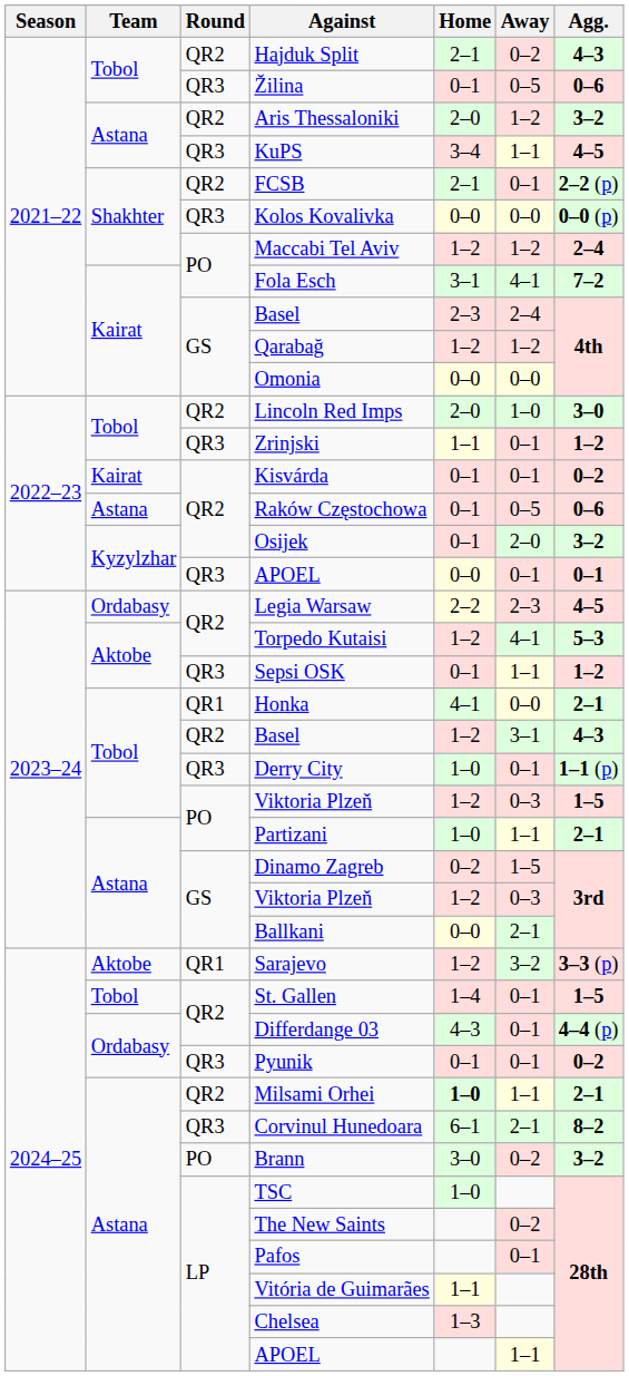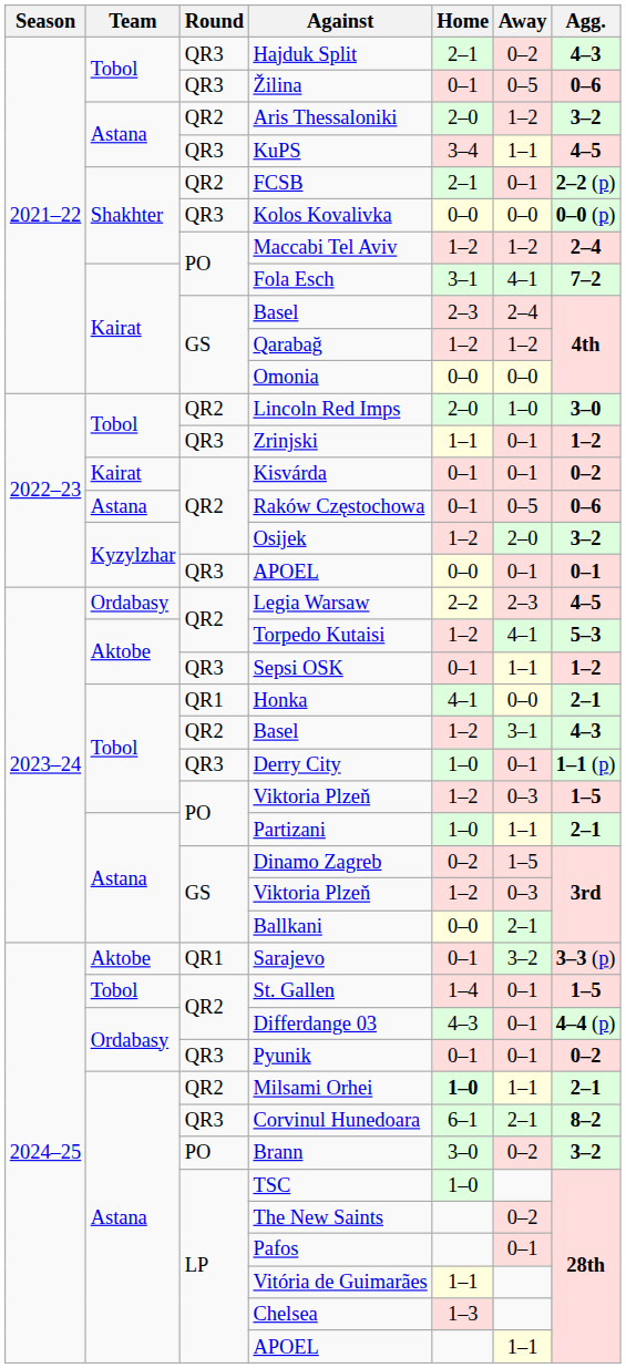 <table class="wikitable plainrowheaders">
 <tr>
 <th>Season</th>
 <th>Team</th>
 <th>Round</th>
 <th>Against</th>
 <th>Home</th>
 <th>Away</th>
 <th>Agg.</th>
 </tr>
 <tr>
 <td rowspan="11"><a href='#'>2021–22</a></td>
 <td rowspan="2"><a href='#'>Tobol</a></td>
-<td>QR2</td>
+<td>QR3</td>
 <td> <a href='#'>Hajduk Split</a></td>
 <td bgcolor="#ddffdd" align="center">2–1</td>
 <td bgcolor="#ffdddd" align="center">0–2</td>
 <td bgcolor="#ddffdd" align="center"><strong>4–3</strong></td>
 </tr>
 <tr>
 <td>QR3</td>
 <td> <a href='#'>Žilina</a></td>
 <td bgcolor="#ffdddd" align="center">0–1</td>
 <td bgcolor="#ffdddd" align="center">0–5</td>
 <td bgcolor="#ffdddd" align="center"><strong>0–6</strong></td>
 </tr>
 <tr>
 <td rowspan="2"><a href='#'>Astana</a></td>
 <td>QR2</td>
 <td> <a href='#'>Aris Thessaloniki</a></td>
 <td bgcolor="#ddffdd" align="center">2–0</td>
 <td bgcolor="#ffdddd" align="center">1–2</td>
 <td bgcolor="#ddffdd" align="center"><strong>3–2</strong></td>
 </tr>
 <tr>
 <td>QR3</td>
 <td> <a href='#'>KuPS</a></td>
 <td bgcolor="#ffdddd" align="center">3–4</td>
 <td bgcolor="#ffffdd" align="center">1–1</td>
 <td bgcolor="#ffdddd" align="center"><strong>4–5</strong></td>
 </tr>
 <tr>
 <td rowspan="3"><a href='#'>Shakhter</a></td>
 <td>QR2</td>
 <td> <a href='#'>FCSB</a></td>
 <td bgcolor="#ddffdd" align="center">2–1</td>
 <td bgcolor="#ffdddd" align="center">0–1</td>
 <td bgcolor="#ddffdd" align="center"><strong>2–2</strong> (<a href='#'>p</a>)</td>
 </tr>
 <tr>
 <td>QR3</td>
 <td> <a href='#'>Kolos Kovalivka</a></td>
 <td bgcolor="#ffffdd" align="center">0–0</td>
 <td bgcolor="#ffffdd" align="center">0–0</td>
 <td bgcolor="#ddffdd" align="center"><strong>0–0</strong> (<a href='#'>p</a>)</td>
 </tr>
 <tr>
 <td rowspan="2">PO</td>
 <td> <a href='#'>Maccabi Tel Aviv</a></td>
 <td bgcolor="#ffdddd" align="center">1–2</td>
 <td bgcolor="#ffdddd" align="center">1–2</td>
 <td bgcolor="#ffdddd" align="center"><strong>2–4</strong></td>
 </tr>
 <tr>
 <td rowspan="4"><a href='#'>Kairat</a></td>
 <td> <a href='#'>Fola Esch</a></td>
 <td bgcolor="#ddffdd" align="center">3–1</td>
 <td bgcolor="#ddffdd" align="center">4–1</td>
 <td bgcolor="#ddffdd" align="center"><strong>7–2</strong></td>
 </tr>
 <tr>
 <td rowspan="3">GS</td>
 <td> <a href='#'>Basel</a></td>
 <td bgcolor="#ffdddd" align="center">2–3</td>
 <td bgcolor="#ffdddd" align="center">2–4</td>
 <td rowspan="3" bgcolor="#ffdddd" align="center"><strong>4th</strong></td>
 </tr>
 <tr>
 <td> <a href='#'>Qarabağ</a></td>
 <td bgcolor="#ffdddd" align="center">1–2</td>
 <td bgcolor="#ffdddd" align="center">1–2</td>
 </tr>
 <tr>
 <td> <a href='#'>Omonia</a></td>
 <td bgcolor="#ffffdd" align="center">0–0</td>
 <td bgcolor="#ffffdd" align="center">0–0</td>
 </tr>
 <tr>
 <td rowspan="6"><a href='#'>2022–23</a></td>
 <td rowspan="2"><a href='#'>Tobol</a></td>
 <td>QR2</td>
 <td> <a href='#'>Lincoln Red Imps</a></td>
 <td bgcolor="#ddffdd" align="center">2–0</td>
 <td bgcolor="#ddffdd" align="center">1–0</td>
 <td bgcolor="#ddffdd" align="center"><strong>3–0</strong></td>
 </tr>
 <tr>
 <td>QR3</td>
 <td> <a href='#'>Zrinjski</a></td>
 <td bgcolor="#ffffdd" align="center">1–1</td>
 <td bgcolor="#ffdddd" align="center">0–1</td>
 <td bgcolor="#ffdddd" align="center"><strong>1–2</strong></td>
 </tr>
 <tr>
 <td><a href='#'>Kairat</a></td>
 <td rowspan="3">QR2</td>
 <td> <a href='#'>Kisvárda</a></td>
 <td bgcolor="#ffdddd" align="center">0–1</td>
 <td bgcolor="#ffdddd" align="center">0–1</td>
 <td bgcolor="#ffdddd" align="center"><strong>0–2</strong></td>
 </tr>
 <tr>
 <td><a href='#'>Astana</a></td>
 <td> <a href='#'>Raków Częstochowa</a></td>
 <td bgcolor="#ffdddd" align="center">0–1</td>
 <td bgcolor="#ffdddd" align="center">0–5</td>
 <td bgcolor="#ffdddd" align="center"><strong>0–6</strong></td>
 </tr>
 <tr>
 <td rowspan="2"><a href='#'>Kyzylzhar</a></td>
 <td> <a href='#'>Osijek</a></td>
-<td bgcolor="#ffdddd" align="center">0–1</td>
+<td bgcolor="#ffdddd" align="center">1–2</td>
 <td bgcolor="#ddffdd" align="center">2–0</td>
 <td bgcolor="#ddffdd" align="center"><strong>3–2</strong></td>
 </tr>
 <tr>
 <td>QR3</td>
 <td> <a href='#'>APOEL</a></td>
 <td bgcolor="#ffffdd" align="center">0–0</td>
 <td bgcolor="#ffdddd" align="center">0–1</td>
 <td bgcolor="#ffdddd" align="center"><strong>0–1</strong></td>
 </tr>
 <tr>
 <td rowspan="11"><a href='#'>2023–24</a></td>
 <td><a href='#'>Ordabasy</a></td>
 <td rowspan="2">QR2</td>
 <td> <a href='#'>Legia Warsaw</a></td>
 <td bgcolor="#ffffdd" align="center">2–2</td>
 <td bgcolor="#ffdddd" align="center">2–3</td>
 <td bgcolor="#ffdddd" align="center"><strong>4–5</strong></td>
 </tr>
 <tr>
 <td rowspan="2"><a href='#'>Aktobe</a></td>
 <td> <a href='#'>Torpedo Kutaisi</a></td>
 <td bgcolor="#ffdddd" align="center">1–2</td>
 <td bgcolor="#ddffdd" align="center">4–1</td>
 <td bgcolor="#ddffdd" align="center"><strong>5–3</strong></td>
 </tr>
 <tr>
 <td>QR3</td>
 <td> <a href='#'>Sepsi OSK</a></td>
 <td bgcolor="#ffdddd" align="center">0–1</td>
 <td bgcolor="#ffffdd" align="center">1–1</td>
 <td bgcolor="#ffdddd" align="center"><strong>1–2</strong></td>
 </tr>
 <tr>
 <td rowspan="4"><a href='#'>Tobol</a></td>
 <td>QR1</td>
 <td> <a href='#'>Honka</a></td>
 <td bgcolor="#ddffdd" align="center">4–1</td>
 <td bgcolor="#ffffdd" align="center">0–0</td>
 <td bgcolor="#ddffdd" align="center"><strong>2–1</strong></td>
 </tr>
 <tr>
 <td>QR2</td>
 <td> <a href='#'>Basel</a></td>
 <td bgcolor="#ffdddd" align="center">1–2</td>
 <td bgcolor="#ddffdd" align="center">3–1</td>
 <td bgcolor="#ddffdd" align="center"><strong>4–3</strong></td>
 </tr>
 <tr>
 <td>QR3</td>
 <td> <a href='#'>Derry City</a></td>
 <td bgcolor="#ddffdd" align="center">1–0</td>
 <td bgcolor="#ffdddd" align="center">0–1</td>
 <td bgcolor="#ddffdd" align="center"><strong>1–1</strong> (<a href='#'>p</a>)</td>
 </tr>
 <tr>
 <td rowspan="2">PO</td>
 <td> <a href='#'>Viktoria Plzeň</a></td>
 <td bgcolor="#ffdddd" align="center">1–2</td>
 <td bgcolor="#ffdddd" align="center">0–3</td>
 <td bgcolor="#ffdddd" align="center"><strong>1–5</strong></td>
 </tr>
 <tr>
 <td rowspan="4"><a href='#'>Astana</a></td>
 <td> <a href='#'>Partizani</a></td>
 <td bgcolor="#ddffdd" align="center">1–0</td>
 <td bgcolor="#ffffdd" align="center">1–1</td>
 <td bgcolor="#ddffdd" align="center"><strong>2–1</strong></td>
 </tr>
 <tr>
 <td rowspan="3">GS</td>
 <td> <a href='#'>Dinamo Zagreb</a></td>
 <td bgcolor="#ffdddd" align="center">0–2</td>
 <td bgcolor="#ffdddd" align="center">1–5</td>
 <td rowspan="3" bgcolor="#ffdddd" align="center"><strong>3rd</strong></td>
 </tr>
 <tr>
 <td> <a href='#'>Viktoria Plzeň</a></td>
 <td bgcolor="#ffdddd" align="center">1–2</td>
 <td bgcolor="#ffdddd" align="center">0–3</td>
 </tr>
 <tr>
 <td> <a href='#'>Ballkani</a></td>
 <td bgcolor="#ffffdd" align="center">0–0</td>
 <td bgcolor="#ddffdd" align="center">2–1</td>
 </tr>
 <tr>
 <td rowspan="13"><a href='#'>2024–25</a></td>
 <td><a href='#'>Aktobe</a></td>
 <td>QR1</td>
 <td> <a href='#'>Sarajevo</a></td>
-<td bgcolor="#ffdddd" align="center">1–2</td>
+<td bgcolor="#ffdddd" align="center">0–1</td>
 <td bgcolor="#ddffdd" align="center">3–2</td>
 <td bgcolor="#ffdddd" align="center"><strong>3–3</strong> (<a href='#'>p</a>)</td>
 </tr>
 <tr>
 <td><a href='#'>Tobol</a></td>
 <td rowspan="2">QR2</td>
 <td> <a href='#'>St. Gallen</a></td>
 <td bgcolor="#ffdddd" align="center">1–4</td>
 <td bgcolor="#ffdddd" align="center">0–1</td>
 <td bgcolor="#ffdddd" align="center"><strong>1–5</strong></td>
 </tr>
 <tr>
 <td rowspan="2"><a href='#'>Ordabasy</a></td>
 <td> <a href='#'>Differdange 03</a></td>
 <td bgcolor="#ddffdd" align="center">4–3</td>
 <td bgcolor="#ffdddd" align="center">0–1</td>
 <td bgcolor="#ddffdd" align="center"><strong>4–4</strong> (<a href='#'>p</a>)</td>
 </tr>
 <tr>
 <td>QR3</td>
 <td> <a href='#'>Pyunik</a></td>
 <td bgcolor="#ffdddd" align="center">0–1</td>
 <td bgcolor="#ffdddd" align="center">0–1</td>
 <td bgcolor="#ffdddd" align="center"><strong>0–2</strong></td>
 </tr>
 <tr>
 <td rowspan="9"><a href='#'>Astana</a></td>
 <td>QR2</td>
 <td> <a href='#'>Milsami Orhei</a></td>
 <td bgcolor="#ddffdd" align="center"><strong>1–0</strong></td>
 <td bgcolor="#ffffdd" align="center">1–1</td>
 <td bgcolor="#ddffdd" align="center"><strong>2–1</strong></td>
 </tr>
 <tr>
 <td>QR3</td>
 <td> <a href='#'>Corvinul Hunedoara</a></td>
 <td bgcolor="#ddffdd" align="center">6–1</td>
 <td bgcolor="#ddffdd" align="center">2–1</td>
 <td bgcolor="#ddffdd" align="center"><strong>8–2</strong></td>
 </tr>
 <tr>
 <td>PO</td>
 <td> <a href='#'>Brann</a></td>
 <td bgcolor="#ddffdd" align="center">3–0</td>
 <td bgcolor="#ffdddd" align="center">0–2</td>
 <td bgcolor="#ddffdd" align="center"><strong>3–2</strong></td>
 </tr>
 <tr>
 <td rowspan="6">LP</td>
 <td> <a href='#'>TSC</a></td>
 <td bgcolor="#ddffdd" align="center">1–0</td>
 <td></td>
 <td rowspan="6" bgcolor="#ffdddd" align="center"><strong>28th</strong></td>
 </tr>
 <tr>
 <td> <a href='#'>The New Saints</a></td>
 <td></td>
 <td bgcolor="#ffdddd" align="center">0–2</td>
 </tr>
 <tr>
 <td> <a href='#'>Pafos</a></td>
 <td></td>
 <td bgcolor="#ffdddd" align="center">0–1</td>
 </tr>
 <tr>
 <td> <a href='#'>Vitória de Guimarães</a></td>
 <td bgcolor="#ffffdd" align="center">1–1</td>
 <td></td>
 </tr>
 <tr>
 <td> <a href='#'>Chelsea</a></td>
 <td bgcolor="#ffdddd" align="center">1–3</td>
 <td></td>
 </tr>
 <tr>
 <td> <a href='#'>APOEL</a></td>
 <td></td>
 <td bgcolor="#ffffdd" align="center">1–1</td>
 </tr>
 </table>
